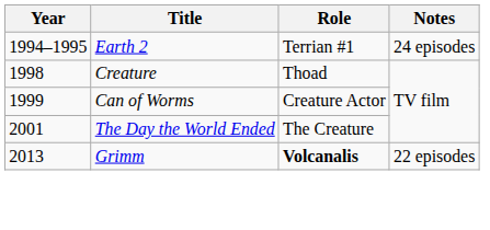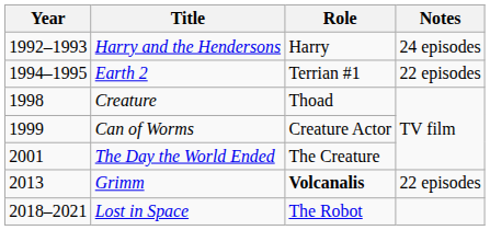 <table class="wikitable">
 <tr>
 <th>Year</th>
 <th>Title</th>
 <th>Role</th>
 <th>Notes</th>
 </tr>
 <tr>
+<td>1992–1993</td>
+<td><em><a href='#'>Harry and the Hendersons</a></em></td>
+<td>Harry</td>
+<td>24 episodes</td>
+</tr>
+<tr>
 <td>1994–1995</td>
 <td><em><a href='#'>Earth 2</a></em></td>
 <td>Terrian #1</td>
-<td>24 episodes</td>
+<td>22 episodes</td>
 </tr>
 <tr>
 <td>1998</td>
 <td><em>Creature</em></td>
 <td>Thoad</td>
 <td rowspan="3">TV film</td>
 </tr>
 <tr>
 <td>1999</td>
 <td><em>Can of Worms</em></td>
 <td>Creature Actor</td>
 </tr>
 <tr>
 <td>2001</td>
 <td><em><a href='#'>The Day the World Ended</a></em></td>
 <td>The Creature</td>
 </tr>
 <tr>
 <td>2013</td>
 <td><em><a href='#'>Grimm</a></em></td>
 <td><strong>Volcanalis</strong></td>
 <td>22 episodes</td>
 </tr>
+<tr>
+<td>2018–2021</td>
+<td><em><a href='#'>Lost in Space</a></em></td>
+<td><a href='#'>The Robot</a></td>
+<td></td>
+</tr>
 </table>
